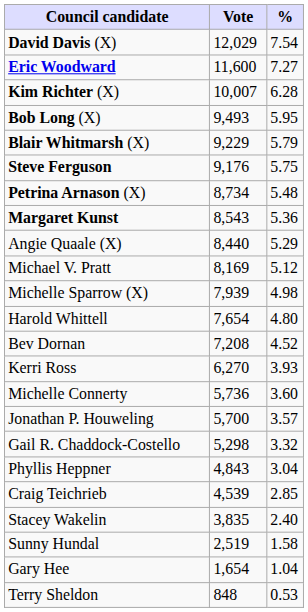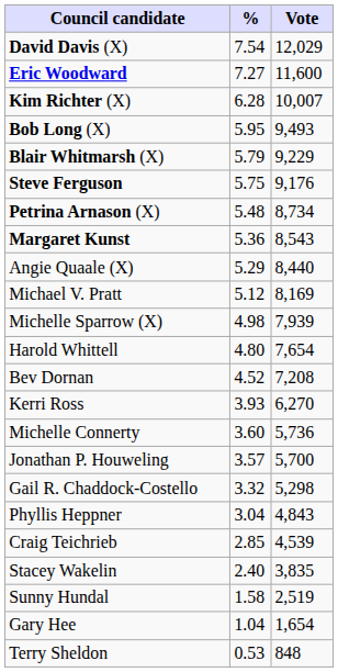 <table class="wikitable">
 <tr>
 <th style="background:#ddf;" width="200px">Council candidate</th>
+<th style="background:#ddf;" width="30px">%</th>
 <th style="background:#ddf;" width="50px">Vote</th>
-<th style="background:#ddf;" width="30px">%</th>
 </tr>
 <tr>
 <td><strong>David Davis</strong> (X)</td>
+<td>7.54</td>
 <td>12,029</td>
-<td>7.54</td>
 </tr>
 <tr>
 <td><strong><a href='#'>Eric Woodward</a></strong></td>
+<td>7.27</td>
 <td>11,600</td>
-<td>7.27</td>
 </tr>
 <tr>
 <td><strong>Kim Richter</strong> (X)</td>
+<td>6.28</td>
 <td>10,007</td>
-<td>6.28</td>
 </tr>
 <tr>
 <td><strong>Bob Long</strong> (X)</td>
+<td>5.95</td>
 <td>9,493</td>
-<td>5.95</td>
 </tr>
 <tr>
 <td><strong>Blair Whitmarsh</strong> (X)</td>
+<td>5.79</td>
 <td>9,229</td>
-<td>5.79</td>
 </tr>
 <tr>
 <td><strong>Steve Ferguson</strong></td>
+<td>5.75</td>
 <td>9,176</td>
-<td>5.75</td>
 </tr>
 <tr>
 <td><strong>Petrina Arnason</strong> (X)</td>
+<td>5.48</td>
 <td>8,734</td>
-<td>5.48</td>
 </tr>
 <tr>
 <td><strong>Margaret Kunst</strong></td>
+<td>5.36</td>
 <td>8,543</td>
-<td>5.36</td>
 </tr>
 <tr>
 <td>Angie Quaale (X)</td>
+<td>5.29</td>
 <td>8,440</td>
-<td>5.29</td>
 </tr>
 <tr>
 <td>Michael V. Pratt</td>
+<td>5.12</td>
 <td>8,169</td>
-<td>5.12</td>
 </tr>
 <tr>
 <td>Michelle Sparrow (X)</td>
+<td>4.98</td>
 <td>7,939</td>
-<td>4.98</td>
 </tr>
 <tr>
 <td>Harold Whittell</td>
+<td>4.80</td>
 <td>7,654</td>
-<td>4.80</td>
 </tr>
 <tr>
 <td>Bev Dornan</td>
+<td>4.52</td>
 <td>7,208</td>
-<td>4.52</td>
 </tr>
 <tr>
 <td>Kerri Ross</td>
+<td>3.93</td>
 <td>6,270</td>
-<td>3.93</td>
 </tr>
 <tr>
 <td>Michelle Connerty</td>
+<td>3.60</td>
 <td>5,736</td>
-<td>3.60</td>
 </tr>
 <tr>
 <td>Jonathan P. Houweling</td>
+<td>3.57</td>
 <td>5,700</td>
-<td>3.57</td>
 </tr>
 <tr>
 <td>Gail R. Chaddock-Costello</td>
+<td>3.32</td>
 <td>5,298</td>
-<td>3.32</td>
 </tr>
 <tr>
 <td>Phyllis Heppner</td>
+<td>3.04</td>
 <td>4,843</td>
-<td>3.04</td>
 </tr>
 <tr>
 <td>Craig Teichrieb</td>
+<td>2.85</td>
 <td>4,539</td>
-<td>2.85</td>
 </tr>
 <tr>
 <td>Stacey Wakelin</td>
+<td>2.40</td>
 <td>3,835</td>
-<td>2.40</td>
 </tr>
 <tr>
 <td>Sunny Hundal</td>
+<td>1.58</td>
 <td>2,519</td>
-<td>1.58</td>
 </tr>
 <tr>
 <td>Gary Hee</td>
+<td>1.04</td>
 <td>1,654</td>
-<td>1.04</td>
 </tr>
 <tr>
 <td>Terry Sheldon</td>
+<td>0.53</td>
 <td>848</td>
-<td>0.53</td>
 </tr>
 </table>
